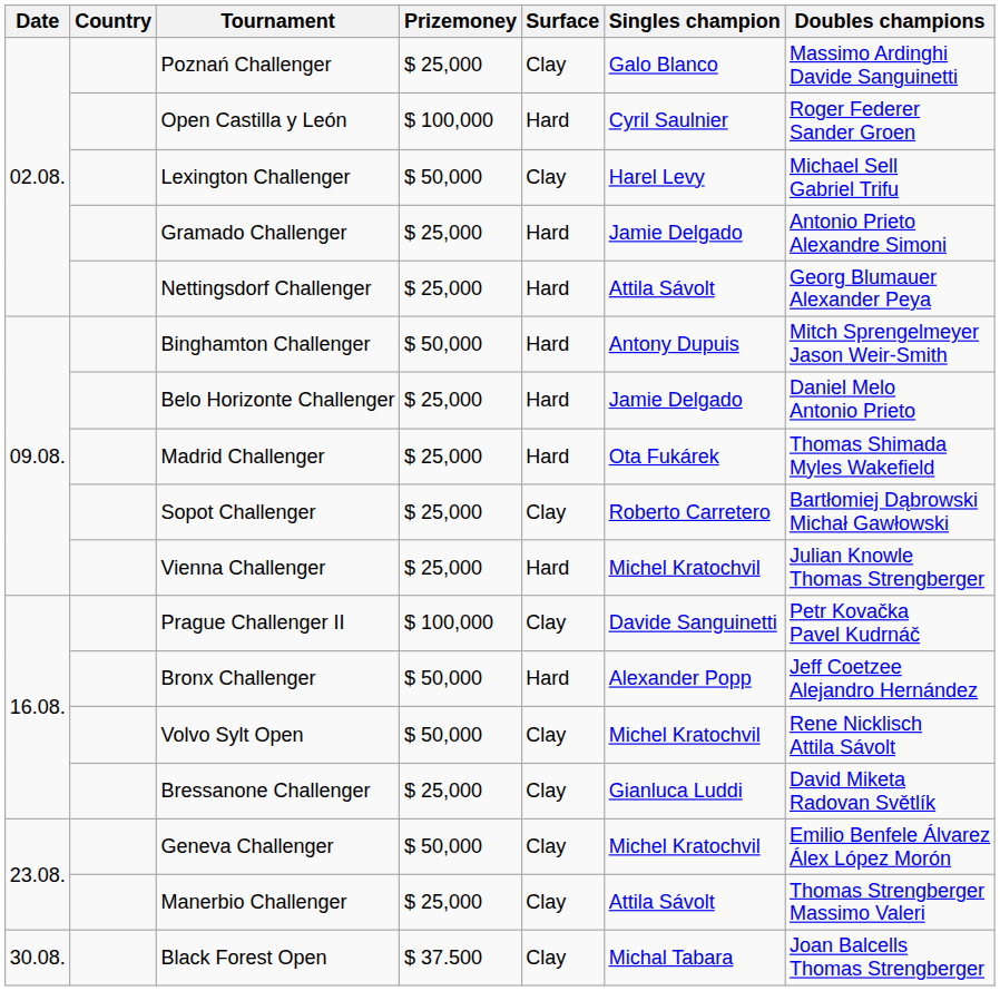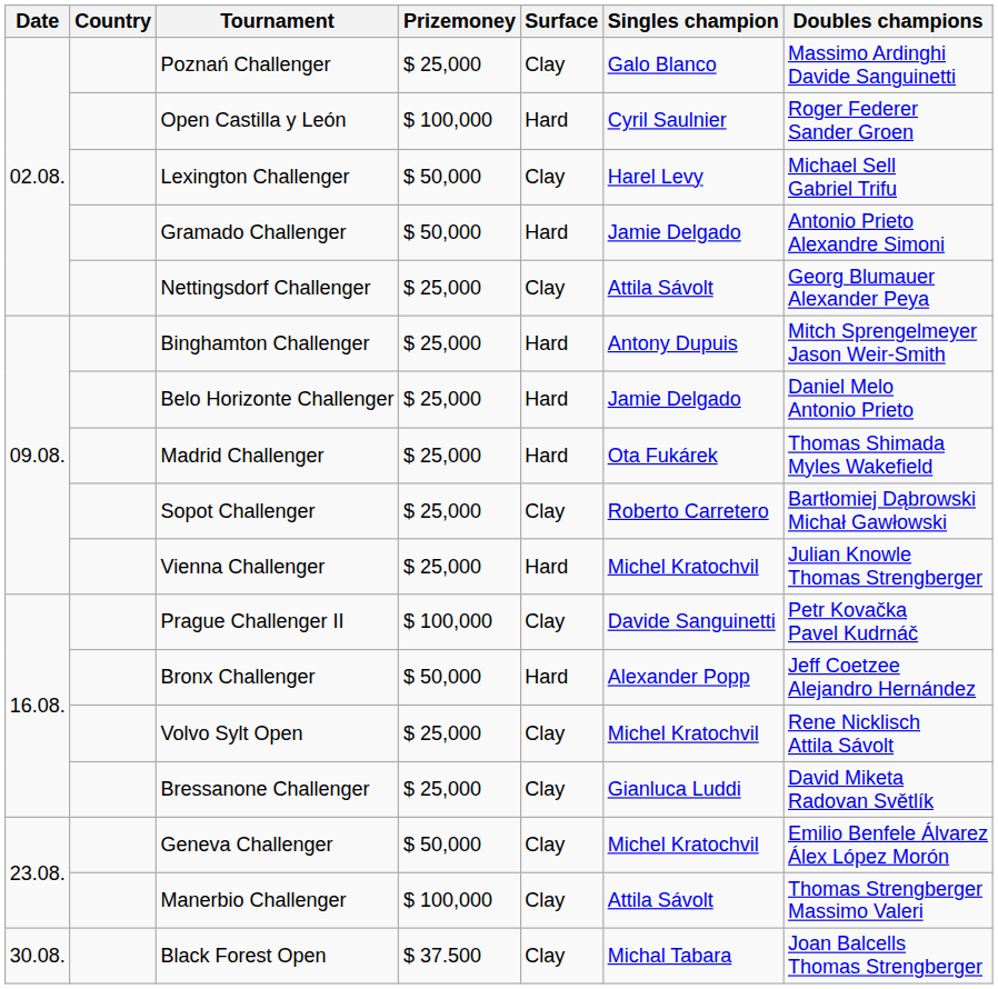 <table class="sortable wikitable" style=font-size:97%>
 <tr>
 <th>Date</th>
 <th>Country</th>
 <th>Tournament</th>
 <th>Prizemoney</th>
 <th>Surface</th>
 <th>Singles champion</th>
 <th>Doubles champions</th>
 </tr>
 <tr>
 <td rowspan="5">02.08.</td>
 <td></td>
 <td>Poznań Challenger</td>
 <td>$ 25,000</td>
 <td>Clay</td>
 <td> <a href='#'>Galo Blanco</a></td>
 <td> <a href='#'>Massimo Ardinghi</a><br> <a href='#'>Davide Sanguinetti</a></td>
 </tr>
 <tr>
 <td></td>
 <td>Open Castilla y León</td>
 <td>$ 100,000</td>
 <td>Hard</td>
 <td> <a href='#'>Cyril Saulnier</a></td>
 <td> <a href='#'>Roger Federer</a><br> <a href='#'>Sander Groen</a></td>
 </tr>
 <tr>
 <td></td>
 <td>Lexington Challenger</td>
 <td>$ 50,000</td>
 <td>Clay</td>
 <td> <a href='#'>Harel Levy</a></td>
 <td> <a href='#'>Michael Sell</a> <br>  <a href='#'>Gabriel Trifu</a></td>
 </tr>
 <tr>
 <td></td>
 <td>Gramado Challenger</td>
-<td>$ 25,000</td>
+<td>$ 50,000</td>
 <td>Hard</td>
 <td> <a href='#'>Jamie Delgado</a></td>
 <td> <a href='#'>Antonio Prieto</a><br> <a href='#'>Alexandre Simoni</a></td>
 </tr>
 <tr>
 <td></td>
 <td>Nettingsdorf Challenger</td>
 <td>$ 25,000</td>
-<td>Hard</td>
+<td>Clay</td>
 <td> <a href='#'>Attila Sávolt</a></td>
 <td> <a href='#'>Georg Blumauer</a><br> <a href='#'>Alexander Peya</a></td>
 </tr>
 <tr>
 <td rowspan="5">09.08.</td>
 <td></td>
 <td>Binghamton Challenger</td>
-<td>$ 50,000</td>
+<td>$ 25,000</td>
 <td>Hard</td>
 <td> <a href='#'>Antony Dupuis</a></td>
 <td> <a href='#'>Mitch Sprengelmeyer</a><br>  <a href='#'>Jason Weir-Smith</a></td>
 </tr>
 <tr>
 <td></td>
 <td>Belo Horizonte Challenger</td>
 <td>$ 25,000</td>
 <td>Hard</td>
 <td> <a href='#'>Jamie Delgado</a></td>
 <td> <a href='#'>Daniel Melo</a><br> <a href='#'>Antonio Prieto</a></td>
 </tr>
 <tr>
 <td></td>
 <td>Madrid Challenger</td>
 <td>$ 25,000</td>
 <td>Hard</td>
 <td> <a href='#'>Ota Fukárek</a></td>
 <td> <a href='#'>Thomas Shimada</a><br> <a href='#'>Myles Wakefield</a></td>
 </tr>
 <tr>
 <td></td>
 <td>Sopot Challenger</td>
 <td>$ 25,000</td>
 <td>Clay</td>
 <td> <a href='#'>Roberto Carretero</a></td>
 <td> <a href='#'>Bartłomiej Dąbrowski</a><br> <a href='#'>Michał Gawłowski</a></td>
 </tr>
 <tr>
 <td></td>
 <td>Vienna Challenger</td>
 <td>$ 25,000</td>
 <td>Hard</td>
 <td> <a href='#'>Michel Kratochvil</a></td>
 <td> <a href='#'>Julian Knowle</a><br> <a href='#'>Thomas Strengberger</a></td>
 </tr>
 <tr>
 <td rowspan="4">16.08.</td>
 <td></td>
 <td>Prague Challenger II</td>
 <td>$ 100,000</td>
 <td>Clay</td>
 <td> <a href='#'>Davide Sanguinetti</a></td>
 <td> <a href='#'>Petr Kovačka</a><br> <a href='#'>Pavel Kudrnáč</a></td>
 </tr>
 <tr>
 <td></td>
 <td>Bronx Challenger</td>
 <td>$ 50,000</td>
 <td>Hard</td>
 <td> <a href='#'>Alexander Popp</a></td>
 <td> <a href='#'>Jeff Coetzee</a><br> <a href='#'>Alejandro Hernández</a></td>
 </tr>
 <tr>
 <td></td>
 <td>Volvo Sylt Open</td>
-<td>$ 50,000</td>
+<td>$ 25,000</td>
 <td>Clay</td>
 <td> <a href='#'>Michel Kratochvil</a></td>
 <td> <a href='#'>Rene Nicklisch</a><br> <a href='#'>Attila Sávolt</a></td>
 </tr>
 <tr>
 <td></td>
 <td>Bressanone Challenger</td>
 <td>$ 25,000</td>
 <td>Clay</td>
 <td> <a href='#'>Gianluca Luddi</a></td>
 <td> <a href='#'>David Miketa</a><br> <a href='#'>Radovan Světlík</a></td>
 </tr>
 <tr>
 <td rowspan="2">23.08.</td>
 <td></td>
 <td>Geneva Challenger</td>
 <td>$ 50,000</td>
 <td>Clay</td>
 <td> <a href='#'>Michel Kratochvil</a></td>
 <td> <a href='#'>Emilio Benfele Álvarez</a><br>  <a href='#'>Álex López Morón</a></td>
 </tr>
 <tr>
 <td></td>
 <td>Manerbio Challenger</td>
-<td>$ 25,000</td>
+<td>$ 100,000</td>
 <td>Clay</td>
 <td> <a href='#'>Attila Sávolt</a></td>
 <td> <a href='#'>Thomas Strengberger</a> <br>  <a href='#'>Massimo Valeri</a></td>
 </tr>
 <tr>
 <td>30.08.</td>
 <td></td>
 <td>Black Forest Open</td>
 <td>$ 37.500</td>
 <td>Clay</td>
 <td> <a href='#'>Michal Tabara</a></td>
 <td> <a href='#'>Joan Balcells</a><br> <a href='#'>Thomas Strengberger</a></td>
 </tr>
 </table>
